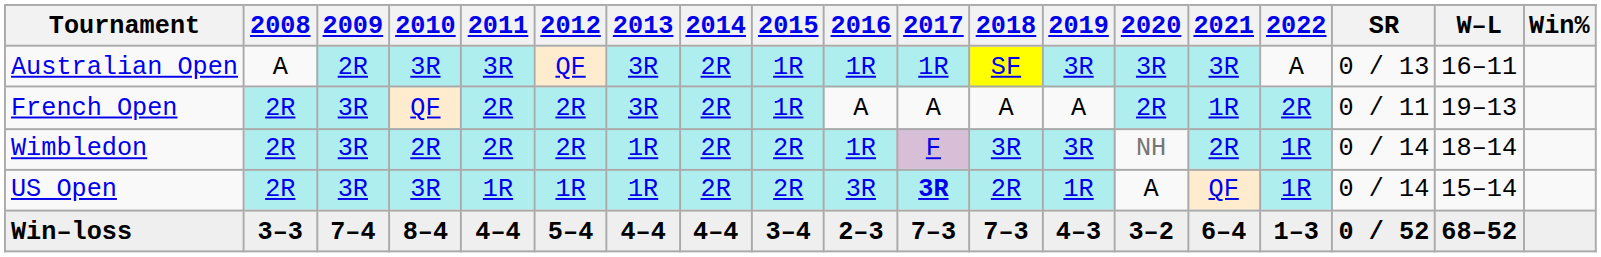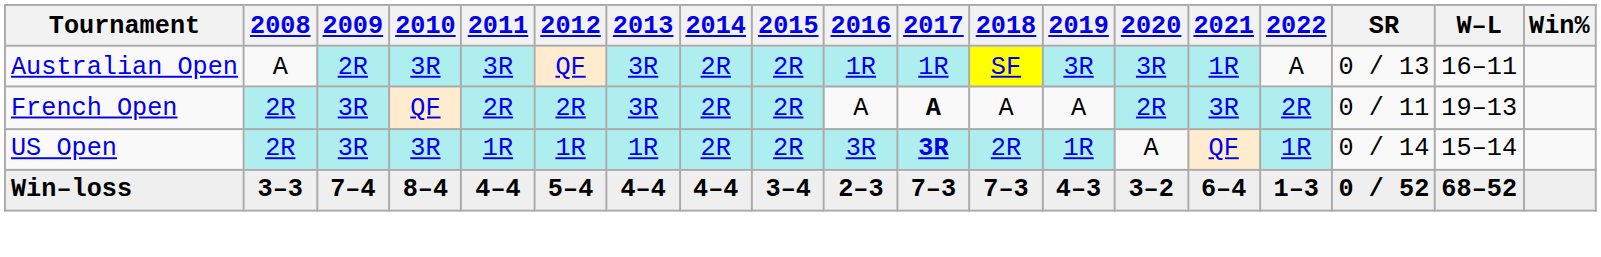 <table class="wikitable nowrap" style=text-align:center>
 <tr>
 <th>Tournament</th>
 <th><a href='#'>2008</a></th>
 <th><a href='#'>2009</a></th>
 <th><a href='#'>2010</a></th>
 <th><a href='#'>2011</a></th>
 <th><a href='#'>2012</a></th>
 <th><a href='#'>2013</a></th>
 <th><a href='#'>2014</a></th>
 <th><a href='#'>2015</a></th>
 <th><a href='#'>2016</a></th>
 <th><a href='#'>2017</a></th>
 <th><a href='#'>2018</a></th>
 <th><a href='#'>2019</a></th>
 <th><a href='#'>2020</a></th>
 <th><a href='#'>2021</a></th>
 <th><a href='#'>2022</a></th>
 <th>SR</th>
 <th>W–L</th>
 <th>Win%</th>
 </tr>
 <tr>
 <td align="left"><a href='#'>Australian Open</a></td>
 <td>A</td>
 <td style="background:#afeeee"><a href='#'>2R</a></td>
 <td style="background:#afeeee"><a href='#'>3R</a></td>
 <td style="background:#afeeee"><a href='#'>3R</a></td>
 <td style="background:#ffebcd"><a href='#'>QF</a></td>
 <td style="background:#afeeee"><a href='#'>3R</a></td>
 <td style="background:#afeeee"><a href='#'>2R</a></td>
-<td style="background:#afeeee"><a href='#'>1R</a></td>
+<td style="background:#afeeee"><a href='#'>2R</a></td>
 <td style="background:#afeeee"><a href='#'>1R</a></td>
 <td style="background:#afeeee"><a href='#'>1R</a></td>
 <td style="background:yellow"><a href='#'>SF</a></td>
 <td style="background:#afeeee"><a href='#'>3R</a></td>
 <td style="background:#afeeee"><a href='#'>3R</a></td>
-<td style="background:#afeeee"><a href='#'>3R</a></td>
+<td style="background:#afeeee"><a href='#'>1R</a></td>
 <td>A</td>
 <td>0 / 13</td>
 <td>16–11</td>
 <td></td>
 </tr>
 <tr>
 <td align="left"><a href='#'>French Open</a></td>
 <td style="background:#afeeee"><a href='#'>2R</a></td>
 <td style="background:#afeeee"><a href='#'>3R</a></td>
 <td style="background:#ffebcd"><a href='#'>QF</a></td>
 <td style="background:#afeeee"><a href='#'>2R</a></td>
 <td style="background:#afeeee"><a href='#'>2R</a></td>
 <td style="background:#afeeee"><a href='#'>3R</a></td>
 <td style="background:#afeeee"><a href='#'>2R</a></td>
-<td style="background:#afeeee"><a href='#'>1R</a></td>
+<td style="background:#afeeee"><a href='#'>2R</a></td>
 <td>A</td>
-<td>A</td>
+<td><strong>A</strong></td>
 <td>A</td>
 <td>A</td>
 <td style="background:#afeeee"><a href='#'>2R</a></td>
-<td style="background:#afeeee"><a href='#'>1R</a></td>
+<td style="background:#afeeee"><a href='#'>3R</a></td>
 <td style=background:#afeeee><a href='#'>2R</a></td>
 <td>0 / 11</td>
 <td>19–13</td>
-<td></td>
-</tr>
-<tr>
-<td align="left"><a href='#'>Wimbledon</a></td>
-<td style="background:#afeeee"><a href='#'>2R</a></td>
-<td style="background:#afeeee"><a href='#'>3R</a></td>
-<td style="background:#afeeee"><a href='#'>2R</a></td>
-<td style="background:#afeeee"><a href='#'>2R</a></td>
-<td style="background:#afeeee"><a href='#'>2R</a></td>
-<td style="background:#afeeee"><a href='#'>1R</a></td>
-<td style="background:#afeeee"><a href='#'>2R</a></td>
-<td style="background:#afeeee"><a href='#'>2R</a></td>
-<td style="background:#afeeee"><a href='#'>1R</a></td>
-<td style="background:thistle"><a href='#'>F</a></td>
-<td style="background:#afeeee"><a href='#'>3R</a></td>
-<td style="background:#afeeee"><a href='#'>3R</a></td>
-<td style="color:#767676">NH</td>
-<td style="background:#afeeee"><a href='#'>2R</a></td>
-<td style=background:#afeeee><a href='#'>1R</a></td>
-<td>0 / 14</td>
-<td>18–14</td>
 <td></td>
 </tr>
 <tr>
 <td align="left"><a href='#'>US Open</a></td>
 <td style="background:#afeeee"><a href='#'>2R</a></td>
 <td style="background:#afeeee"><a href='#'>3R</a></td>
 <td style="background:#afeeee"><a href='#'>3R</a></td>
 <td style="background:#afeeee"><a href='#'>1R</a></td>
 <td style="background:#afeeee"><a href='#'>1R</a></td>
 <td style="background:#afeeee"><a href='#'>1R</a></td>
 <td style="background:#afeeee"><a href='#'>2R</a></td>
 <td style="background:#afeeee"><a href='#'>2R</a></td>
 <td style="background:#afeeee"><a href='#'>3R</a></td>
 <td style="background:#afeeee"><strong><a href='#'>3R</a></strong></td>
 <td style="background:#afeeee"><a href='#'>2R</a></td>
 <td style="background:#afeeee"><a href='#'>1R</a></td>
 <td>A</td>
 <td style="background:#ffebcd"><a href='#'>QF</a></td>
 <td style=background:#afeeee><a href='#'>1R</a></td>
 <td>0 / 14</td>
 <td>15–14</td>
 <td></td>
 </tr>
 <tr style="background:#efefef;font-weight:bold">
 <td style="text-align:left">Win–loss</td>
 <td>3–3</td>
 <td>7–4</td>
 <td>8–4</td>
 <td>4–4</td>
 <td>5–4</td>
 <td>4–4</td>
 <td>4–4</td>
 <td>3–4</td>
 <td>2–3</td>
 <td>7–3</td>
 <td>7–3</td>
 <td>4–3</td>
 <td>3–2</td>
 <td>6–4</td>
 <td>1–3</td>
 <td>0 / 52</td>
 <td>68–52</td>
 <td></td>
 </tr>
 </table>
